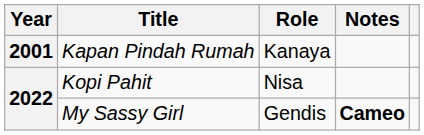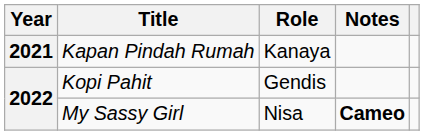 <table class="wikitable plainrowheaders sortable">
 <tr>
 <th scope="col">Year</th>
 <th scope="col">Title</th>
 <th scope="col">Role</th>
 <th scope="col" class="unsortable">Notes</th>
 <th></th>
 </tr>
 <tr>
-<th scope="row">2001</th>
+<th scope="row">2021</th>
 <td><em>Kapan Pindah Rumah</em></td>
 <td>Kanaya</td>
 <td></td>
 <td></td>
 </tr>
 <tr>
 <th scope="row" rowspan=2>2022</th>
 <td><em>Kopi Pahit</em></td>
-<td>Nisa</td>
+<td>Gendis</td>
 <td></td>
 <td></td>
 </tr>
 <tr>
 <td><em>My Sassy Girl</em></td>
-<td>Gendis</td>
+<td>Nisa</td>
 <td><strong>Cameo</strong></td>
 <td></td>
 </tr>
 </table>
